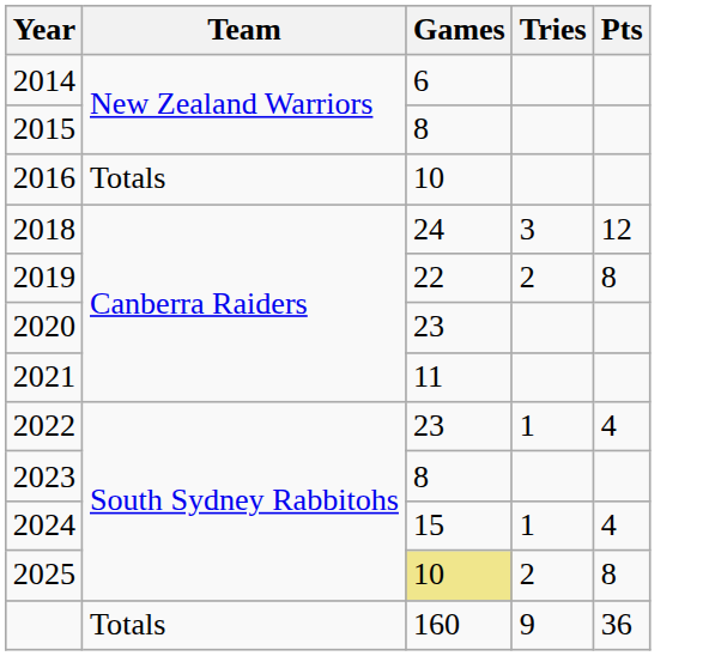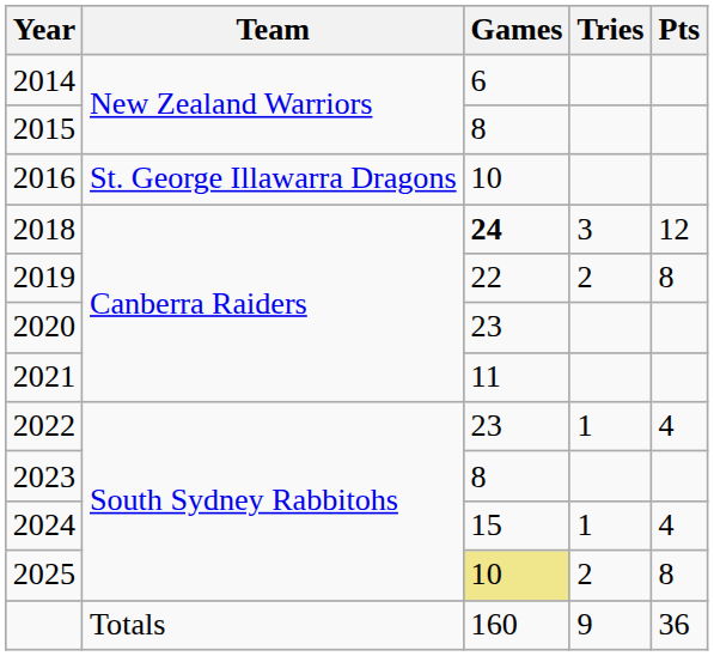 <table class="wikitable">
 <tr>
 <th>Year</th>
 <th>Team</th>
 <th>Games</th>
 <th>Tries</th>
 <th>Pts</th>
 </tr>
 <tr>
 <td>2014</td>
 <td rowspan="2"> <a href='#'>New Zealand Warriors</a></td>
 <td>6</td>
 <td></td>
 <td></td>
 </tr>
 <tr>
 <td>2015</td>
 <td>8</td>
 <td></td>
 <td></td>
 </tr>
 <tr>
 <td>2016</td>
-<td>Totals</td>
+<td> <a href='#'>St. George Illawarra Dragons</a></td>
 <td>10</td>
 <td></td>
 <td></td>
 </tr>
 <tr>
 <td>2018</td>
 <td rowspan="4">  <a href='#'>Canberra Raiders</a></td>
-<td>24</td>
+<td><strong>24</strong></td>
 <td>3</td>
 <td>12</td>
 </tr>
 <tr>
 <td>2019</td>
 <td>22</td>
 <td>2</td>
 <td>8</td>
 </tr>
 <tr>
 <td>2020</td>
 <td>23</td>
 <td></td>
 <td></td>
 </tr>
 <tr>
 <td>2021</td>
 <td>11</td>
 <td></td>
 <td></td>
 </tr>
 <tr>
 <td>2022</td>
 <td rowspan="4">  <a href='#'>South Sydney Rabbitohs</a></td>
 <td>23</td>
 <td>1</td>
 <td>4</td>
 </tr>
 <tr>
 <td>2023</td>
 <td>8</td>
 <td></td>
 <td></td>
 </tr>
 <tr>
 <td>2024</td>
 <td>15</td>
 <td>1</td>
 <td>4</td>
 </tr>
 <tr>
 <td>2025</td>
 <td style="background: khaki;">10</td>
 <td>2</td>
 <td>8</td>
 </tr>
 <tr>
 <td></td>
 <td>Totals</td>
 <td>160</td>
 <td>9</td>
 <td>36</td>
 </tr>
 </table>
